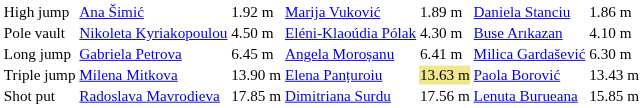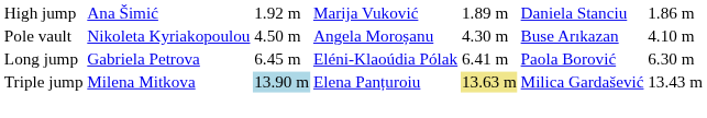 <table>
 <tr>
 <td>High jump</td>
 <td><a href='#'>Ana Šimić</a><br></td>
 <td>1.92 m</td>
 <td><a href='#'>Marija Vuković</a><br></td>
 <td>1.89 m</td>
 <td><a href='#'>Daniela Stanciu</a><br></td>
 <td>1.86 m</td>
 </tr>
 <tr>
 <td>Pole vault</td>
 <td><a href='#'>Nikoleta Kyriakopoulou</a><br></td>
 <td>4.50 m</td>
-<td><a href='#'>Eléni-Klaoúdia Pólak</a><br></td>
+<td><a href='#'>Angela Moroșanu</a><br></td>
 <td>4.30 m</td>
 <td><a href='#'>Buse Arıkazan</a><br></td>
 <td>4.10 m</td>
 </tr>
 <tr>
 <td>Long jump</td>
 <td><a href='#'>Gabriela Petrova</a><br></td>
 <td>6.45 m</td>
-<td><a href='#'>Angela Moroșanu</a><br></td>
+<td><a href='#'>Eléni-Klaoúdia Pólak</a><br></td>
 <td>6.41 m</td>
-<td><a href='#'>Milica Gardašević</a><br></td>
+<td><a href='#'>Paola Borović</a><br></td>
 <td>6.30 m</td>
 </tr>
 <tr>
 <td>Triple jump</td>
 <td><a href='#'>Milena Mitkova</a><br></td>
-<td>13.90 m</td>
+<td style="background: lightblue;">13.90 m</td>
 <td><a href='#'>Elena Panțuroiu</a><br></td>
 <td style="background: khaki;">13.63 m</td>
-<td><a href='#'>Paola Borović</a><br></td>
+<td><a href='#'>Milica Gardašević</a><br></td>
 <td>13.43 m</td>
 </tr>
-<tr>
-<td>Shot put</td>
-<td><a href='#'>Radoslava Mavrodieva</a><br></td>
-<td>17.85 m</td>
-<td><a href='#'>Dimitriana Surdu</a><br></td>
-<td>17.56 m</td>
-<td><a href='#'>Lenuta Burueana</a><br></td>
-<td>15.85 m</td>
-</tr>
 </table>
